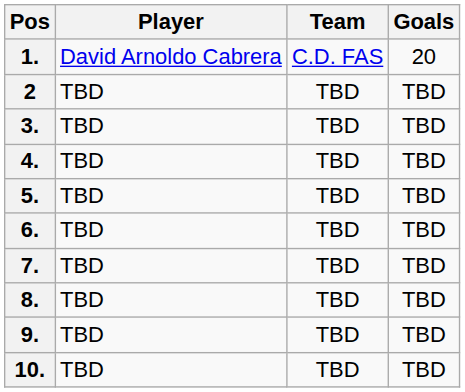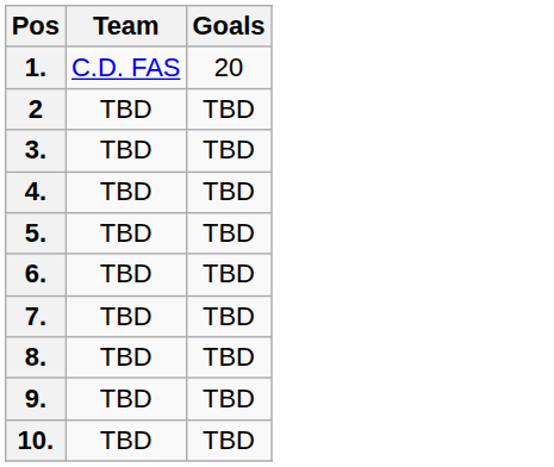 <table class="wikitable">
 <tr>
 <th align="center">Pos</th>
-<th align="center">Player</th>
 <th align="center">Team</th>
 <th align="center">Goals</th>
 </tr>
 <tr>
 <th align="center">1.</th>
-<td> <a href='#'>David Arnoldo Cabrera</a></td>
 <td align="center"><a href='#'>C.D. FAS</a></td>
 <td align="center">20</td>
 </tr>
 <tr>
 <th align="center">2</th>
-<td>  TBD</td>
 <td align="center">TBD</td>
 <td align="center">TBD</td>
 </tr>
 <tr>
 <th align="center">3.</th>
-<td>  TBD</td>
 <td align="center">TBD</td>
 <td align="center">TBD</td>
 </tr>
 <tr>
 <th align="center">4.</th>
-<td>  TBD</td>
 <td align="center">TBD</td>
 <td align="center">TBD</td>
 </tr>
 <tr>
 <th align="center">5.</th>
-<td>  TBD</td>
 <td align="center">TBD</td>
 <td align="center">TBD</td>
 </tr>
 <tr>
 <th align="center">6.</th>
-<td>  TBD</td>
 <td align="center">TBD</td>
 <td align="center">TBD</td>
 </tr>
 <tr>
 <th align="center">7.</th>
-<td>  TBD</td>
 <td align="center">TBD</td>
 <td align="center">TBD</td>
 </tr>
 <tr>
 <th align="center">8.</th>
-<td>  TBD</td>
 <td align="center">TBD</td>
 <td align="center">TBD</td>
 </tr>
 <tr>
 <th align="center">9.</th>
-<td>  TBD</td>
 <td align="center">TBD</td>
 <td align="center">TBD</td>
 </tr>
 <tr>
 <th align="center">10.</th>
-<td>  TBD</td>
 <td align="center">TBD</td>
 <td align="center">TBD</td>
 </tr>
 </table>
